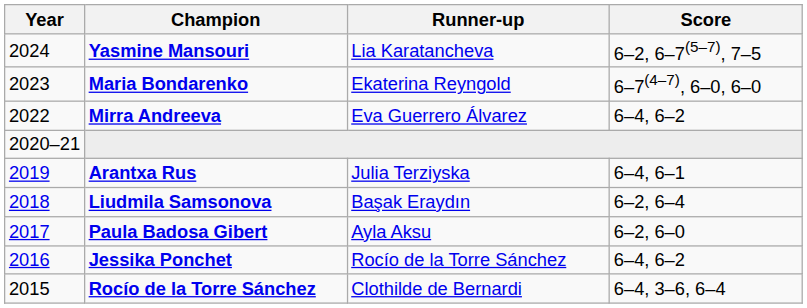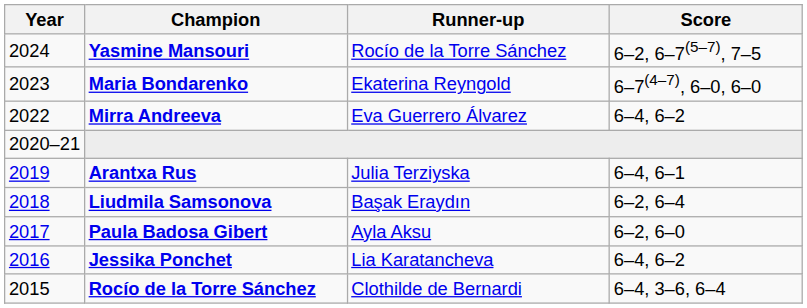 <table class="wikitable" style="font-size:90%">
 <tr>
 <th>Year</th>
 <th width="200">Champion</th>
 <th width="200">Runner-up</th>
 <th width="145">Score</th>
 </tr>
 <tr>
 <td>2024</td>
 <td> <strong><a href='#'>Yasmine Mansouri</a></strong></td>
-<td> <a href='#'>Lia Karatancheva</a></td>
+<td> <a href='#'>Rocío de la Torre Sánchez</a></td>
 <td>6–2, 6–7<sup>(5–7)</sup>, 7–5</td>
 </tr>
 <tr>
 <td>2023</td>
 <td> <strong><a href='#'>Maria Bondarenko</a></strong></td>
 <td> <a href='#'>Ekaterina Reyngold</a></td>
 <td>6–7<sup>(4–7)</sup>, 6–0, 6–0</td>
 </tr>
 <tr>
 <td>2022</td>
 <td> <strong><a href='#'>Mirra Andreeva</a></strong></td>
 <td> <a href='#'>Eva Guerrero Álvarez</a></td>
 <td>6–4, 6–2</td>
 </tr>
 <tr>
 <td>2020–21</td>
 <td colspan=3 bgcolor="#ededed"></td>
 </tr>
 <tr>
 <td><a href='#'>2019</a></td>
 <td> <strong><a href='#'>Arantxa Rus</a></strong></td>
 <td> <a href='#'>Julia Terziyska</a></td>
 <td>6–4, 6–1</td>
 </tr>
 <tr>
 <td><a href='#'>2018</a></td>
 <td> <strong><a href='#'>Liudmila Samsonova</a></strong></td>
 <td> <a href='#'>Başak Eraydın</a></td>
 <td>6–2, 6–4</td>
 </tr>
 <tr>
 <td><a href='#'>2017</a></td>
 <td> <strong><a href='#'>Paula Badosa Gibert</a></strong></td>
 <td> <a href='#'>Ayla Aksu</a></td>
 <td>6–2, 6–0</td>
 </tr>
 <tr>
 <td><a href='#'>2016</a></td>
 <td> <strong><a href='#'>Jessika Ponchet</a></strong></td>
-<td> <a href='#'>Rocío de la Torre Sánchez</a></td>
+<td> <a href='#'>Lia Karatancheva</a></td>
 <td>6–4, 6–2</td>
 </tr>
 <tr>
 <td>2015</td>
 <td> <strong><a href='#'>Rocío de la Torre Sánchez</a></strong></td>
 <td> <a href='#'>Clothilde de Bernardi</a></td>
 <td>6–4, 3–6, 6–4</td>
 </tr>
 </table>
